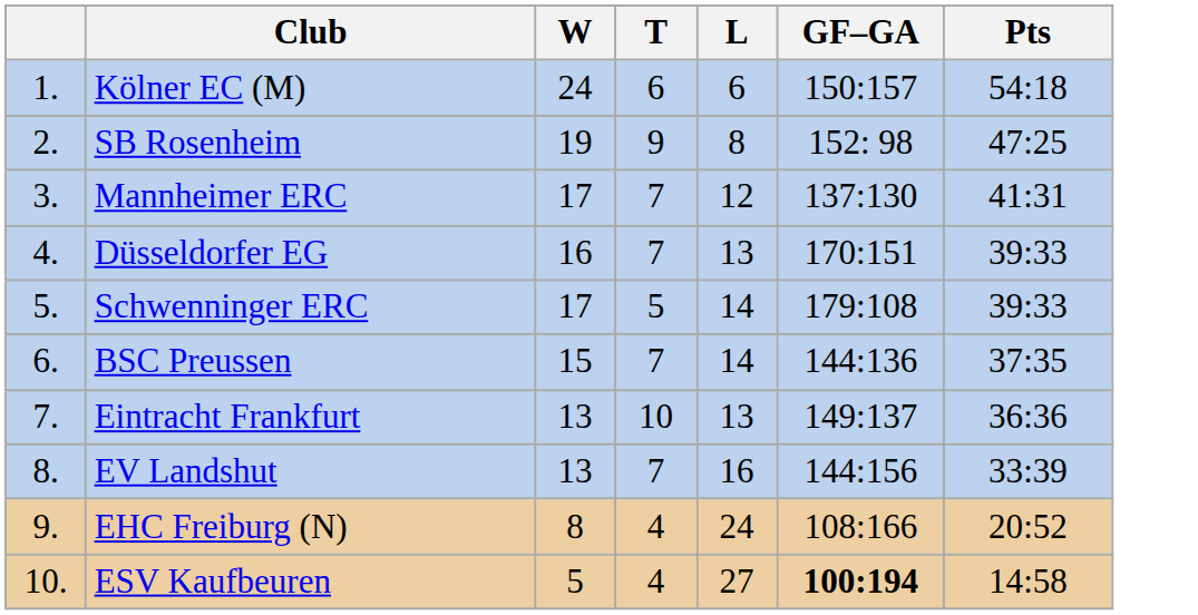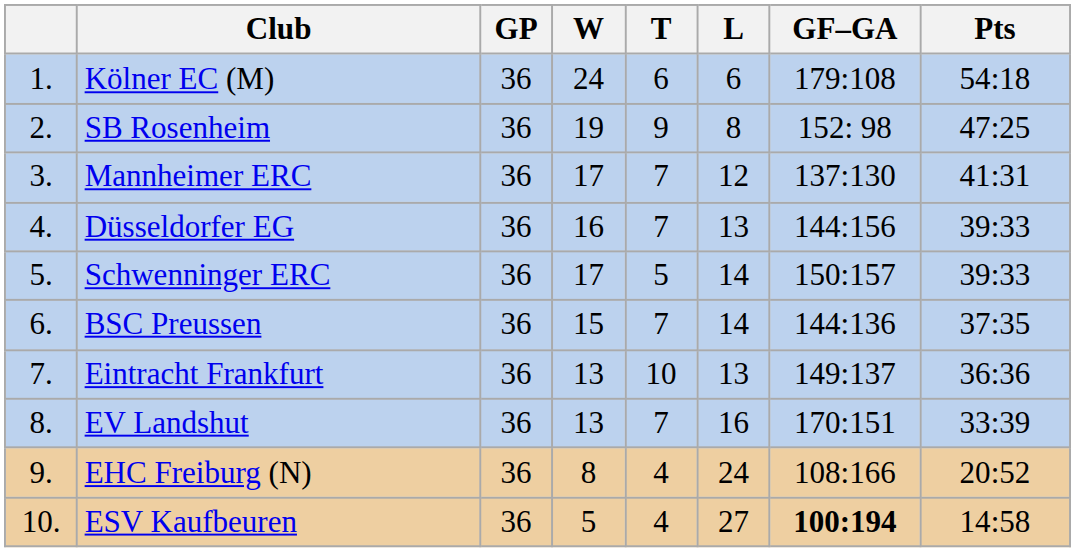 <table class="wikitable">
 <tr>
 <th width="30"></th>
 <th width="200">Club</th>
+<th width="30">GP</th>
 <th width="30">W</th>
 <th width="30">T</th>
 <th width="30">L</th>
 <th width="70">GF–GA</th>
 <th width="70">Pts</th>
 </tr>
 <tr bgcolor="#BCD2EE" align="center">
 <td>1.</td>
 <td align="left"><a href='#'>Kölner EC</a> (M)</td>
+<td>36</td>
 <td>24</td>
 <td>6</td>
 <td>6</td>
-<td>150:157</td>
+<td>179:108</td>
 <td>54:18</td>
 </tr>
 <tr bgcolor=#BCD2EE align="center">
 <td>2.</td>
 <td align="left"><a href='#'>SB Rosenheim</a></td>
+<td>36</td>
 <td>19</td>
 <td>9</td>
 <td>8</td>
 <td>152: 98</td>
 <td>47:25</td>
 </tr>
 <tr bgcolor=#BCD2EE align="center">
 <td>3.</td>
 <td align="left"><a href='#'>Mannheimer ERC</a></td>
+<td>36</td>
 <td>17</td>
 <td>7</td>
 <td>12</td>
 <td>137:130</td>
 <td>41:31</td>
 </tr>
 <tr bgcolor=#BCD2EE align="center">
 <td>4.</td>
 <td align="left"><a href='#'>Düsseldorfer EG</a></td>
+<td>36</td>
 <td>16</td>
 <td>7</td>
 <td>13</td>
-<td>170:151</td>
+<td>144:156</td>
 <td>39:33</td>
 </tr>
 <tr bgcolor=#BCD2EE align="center">
 <td>5.</td>
 <td align="left"><a href='#'>Schwenninger ERC</a></td>
+<td>36</td>
 <td>17</td>
 <td>5</td>
 <td>14</td>
-<td>179:108</td>
+<td>150:157</td>
 <td>39:33</td>
 </tr>
 <tr bgcolor=#BCD2EE align="center">
 <td>6.</td>
 <td align="left"><a href='#'>BSC Preussen</a></td>
+<td>36</td>
 <td>15</td>
 <td>7</td>
 <td>14</td>
 <td>144:136</td>
 <td>37:35</td>
 </tr>
 <tr bgcolor=#BCD2EE align="center">
 <td>7.</td>
 <td align="left"><a href='#'>Eintracht Frankfurt</a></td>
+<td>36</td>
 <td>13</td>
 <td>10</td>
 <td>13</td>
 <td>149:137</td>
 <td>36:36</td>
 </tr>
 <tr bgcolor=#BCD2EE align="center">
 <td>8.</td>
 <td align="left"><a href='#'>EV Landshut</a></td>
+<td>36</td>
 <td>13</td>
 <td>7</td>
 <td>16</td>
-<td>144:156</td>
+<td>170:151</td>
 <td>33:39</td>
 </tr>
 <tr bgcolor=#EECFA1 align="center">
 <td>9.</td>
 <td align="left"><a href='#'>EHC Freiburg</a> (N)</td>
+<td>36</td>
 <td>8</td>
 <td>4</td>
 <td>24</td>
 <td>108:166</td>
 <td>20:52</td>
 </tr>
 <tr bgcolor=#EECFA1 align="center">
 <td>10.</td>
 <td align="left"><a href='#'>ESV Kaufbeuren</a></td>
+<td>36</td>
 <td>5</td>
 <td>4</td>
 <td>27</td>
 <td><strong>100:194</strong></td>
 <td>14:58</td>
 </tr>
 </table>
